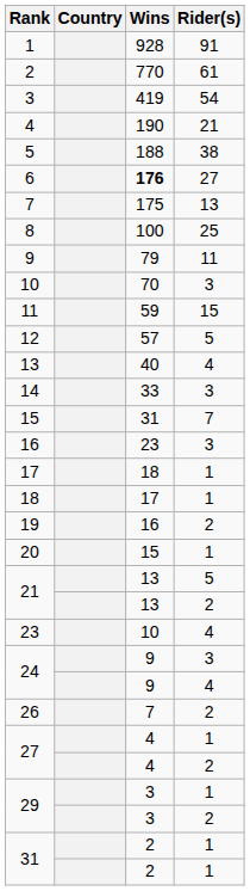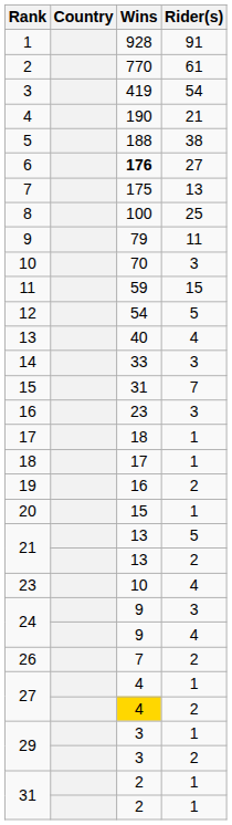 <table class="sortable plainrowheaders wikitable">
 <tr>
 <th scope=col>Rank</th>
 <th scope=col>Country</th>
 <th scope=col>Wins</th>
 <th scope=col>Rider(s)</th>
 </tr>
 <tr>
 <td align=center>1</td>
 <th scope=row></th>
 <td align=center>928</td>
 <td align=center>91</td>
 </tr>
 <tr>
 <td align=center>2</td>
 <th scope=row></th>
 <td align=center>770</td>
 <td align=center>61</td>
 </tr>
 <tr>
 <td align=center>3</td>
 <th scope=row></th>
 <td align=center>419</td>
 <td align=center>54</td>
 </tr>
 <tr>
 <td align=center>4</td>
 <th scope=row></th>
 <td align=center>190</td>
 <td align=center>21</td>
 </tr>
 <tr>
 <td align=center>5</td>
 <th scope=row></th>
 <td align=center>188</td>
 <td align=center>38</td>
 </tr>
 <tr>
 <td align=center>6</td>
 <th scope=row></th>
 <td align=center><strong>176</strong></td>
 <td align=center>27</td>
 </tr>
 <tr>
 <td align=center>7</td>
 <th scope=row></th>
 <td align=center>175</td>
 <td align=center>13</td>
 </tr>
 <tr>
 <td align=center>8</td>
 <th scope=row></th>
 <td align=center>100</td>
 <td align=center>25</td>
 </tr>
 <tr>
 <td align=center>9</td>
 <th scope=row></th>
 <td align=center>79</td>
 <td align=center>11</td>
 </tr>
 <tr>
 <td align=center>10</td>
 <th scope=row></th>
 <td align=center>70</td>
 <td align=center>3</td>
 </tr>
 <tr>
 <td align="center">11</td>
 <th scope=row></th>
 <td align=center>59</td>
 <td align=center>15</td>
 </tr>
 <tr>
 <td align="center">12</td>
 <th scope=row></th>
-<td align=center>57</td>
+<td align=center>54</td>
 <td align=center>5</td>
 </tr>
 <tr>
 <td align=center>13</td>
 <th scope=row></th>
 <td align=center>40</td>
 <td align=center>4</td>
 </tr>
 <tr>
 <td align=center>14</td>
 <th scope=row></th>
 <td align=center>33</td>
 <td align=center>3</td>
 </tr>
 <tr>
 <td align=center>15</td>
 <th scope=row></th>
 <td align=center>31</td>
 <td align=center>7</td>
 </tr>
 <tr>
 <td align=center>16</td>
 <th scope=row></th>
 <td align=center>23</td>
 <td align=center>3</td>
 </tr>
 <tr>
 <td align=center>17</td>
 <th scope=row></th>
 <td align=center>18</td>
 <td align=center>1</td>
 </tr>
 <tr>
 <td align=center>18</td>
 <th scope=row></th>
 <td align=center>17</td>
 <td align=center>1</td>
 </tr>
 <tr>
 <td align=center>19</td>
 <th scope=row></th>
 <td align=center>16</td>
 <td align=center>2</td>
 </tr>
 <tr>
 <td align="center">20</td>
 <th scope=row></th>
 <td align=center>15</td>
 <td align=center>1</td>
 </tr>
 <tr>
 <td rowspan=2 align="center">21</td>
 <th scope=row></th>
 <td align=center>13</td>
 <td align=center>5</td>
 </tr>
 <tr>
 <th scope=row></th>
 <td align=center>13</td>
 <td align=center>2</td>
 </tr>
 <tr>
 <td align="center">23</td>
 <th scope=row></th>
 <td align=center>10</td>
 <td align=center>4</td>
 </tr>
 <tr>
 <td rowspan=2 align="center">24</td>
 <th scope=row></th>
 <td align=center>9</td>
 <td align=center>3</td>
 </tr>
 <tr>
 <th scope=row></th>
 <td align=center>9</td>
 <td align=center>4</td>
 </tr>
 <tr>
 <td align="center">26</td>
 <th scope=row></th>
 <td align=center>7</td>
 <td align=center>2</td>
 </tr>
 <tr>
 <td rowspan=2 align=center>27</td>
 <th scope=row></th>
 <td align=center>4</td>
 <td align=center>1</td>
 </tr>
 <tr>
 <th scope=row></th>
-<td align=center>4</td>
+<td align=center style="background: gold;">4</td>
 <td align=center>2</td>
 </tr>
 <tr>
 <td rowspan="2" align="center">29</td>
 <th scope=row></th>
 <td align=center>3</td>
 <td align=center>1</td>
 </tr>
 <tr>
 <th scope=row></th>
 <td align=center>3</td>
 <td align=center>2</td>
 </tr>
 <tr>
 <td rowspan=2 align=center>31</td>
 <th scope=row></th>
 <td align=center>2</td>
 <td align=center>1</td>
 </tr>
 <tr>
 <th scope=row></th>
 <td align=center>2</td>
 <td align=center>1</td>
 </tr>
 </table>
